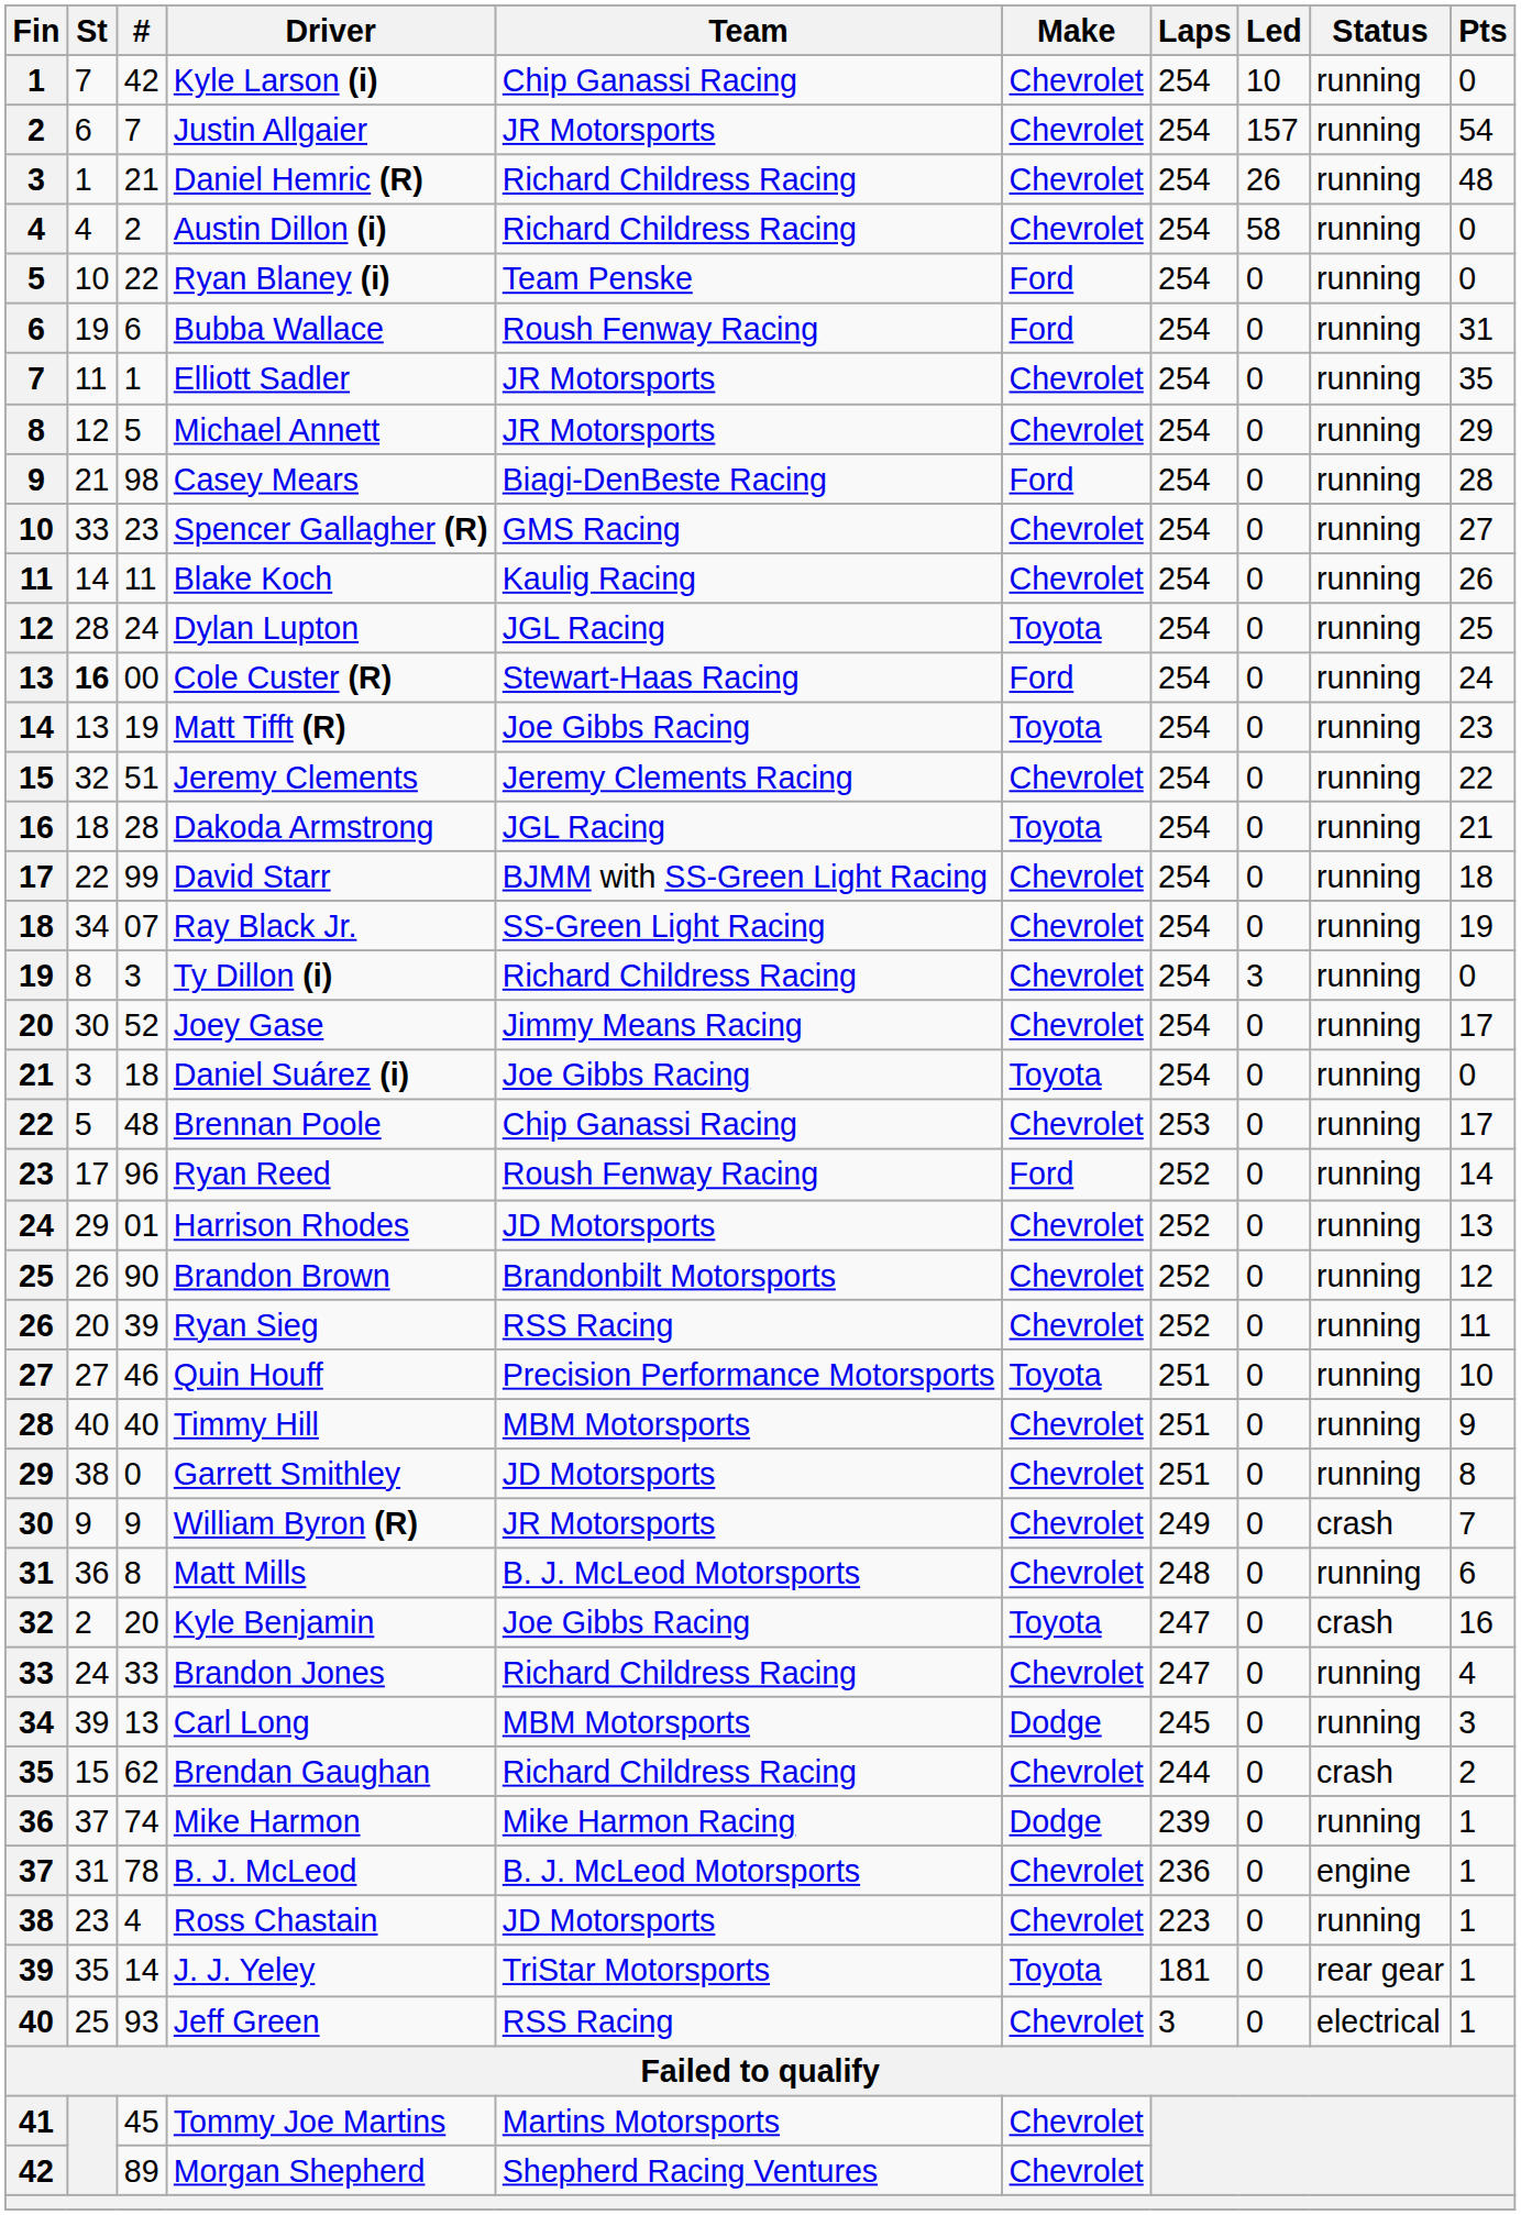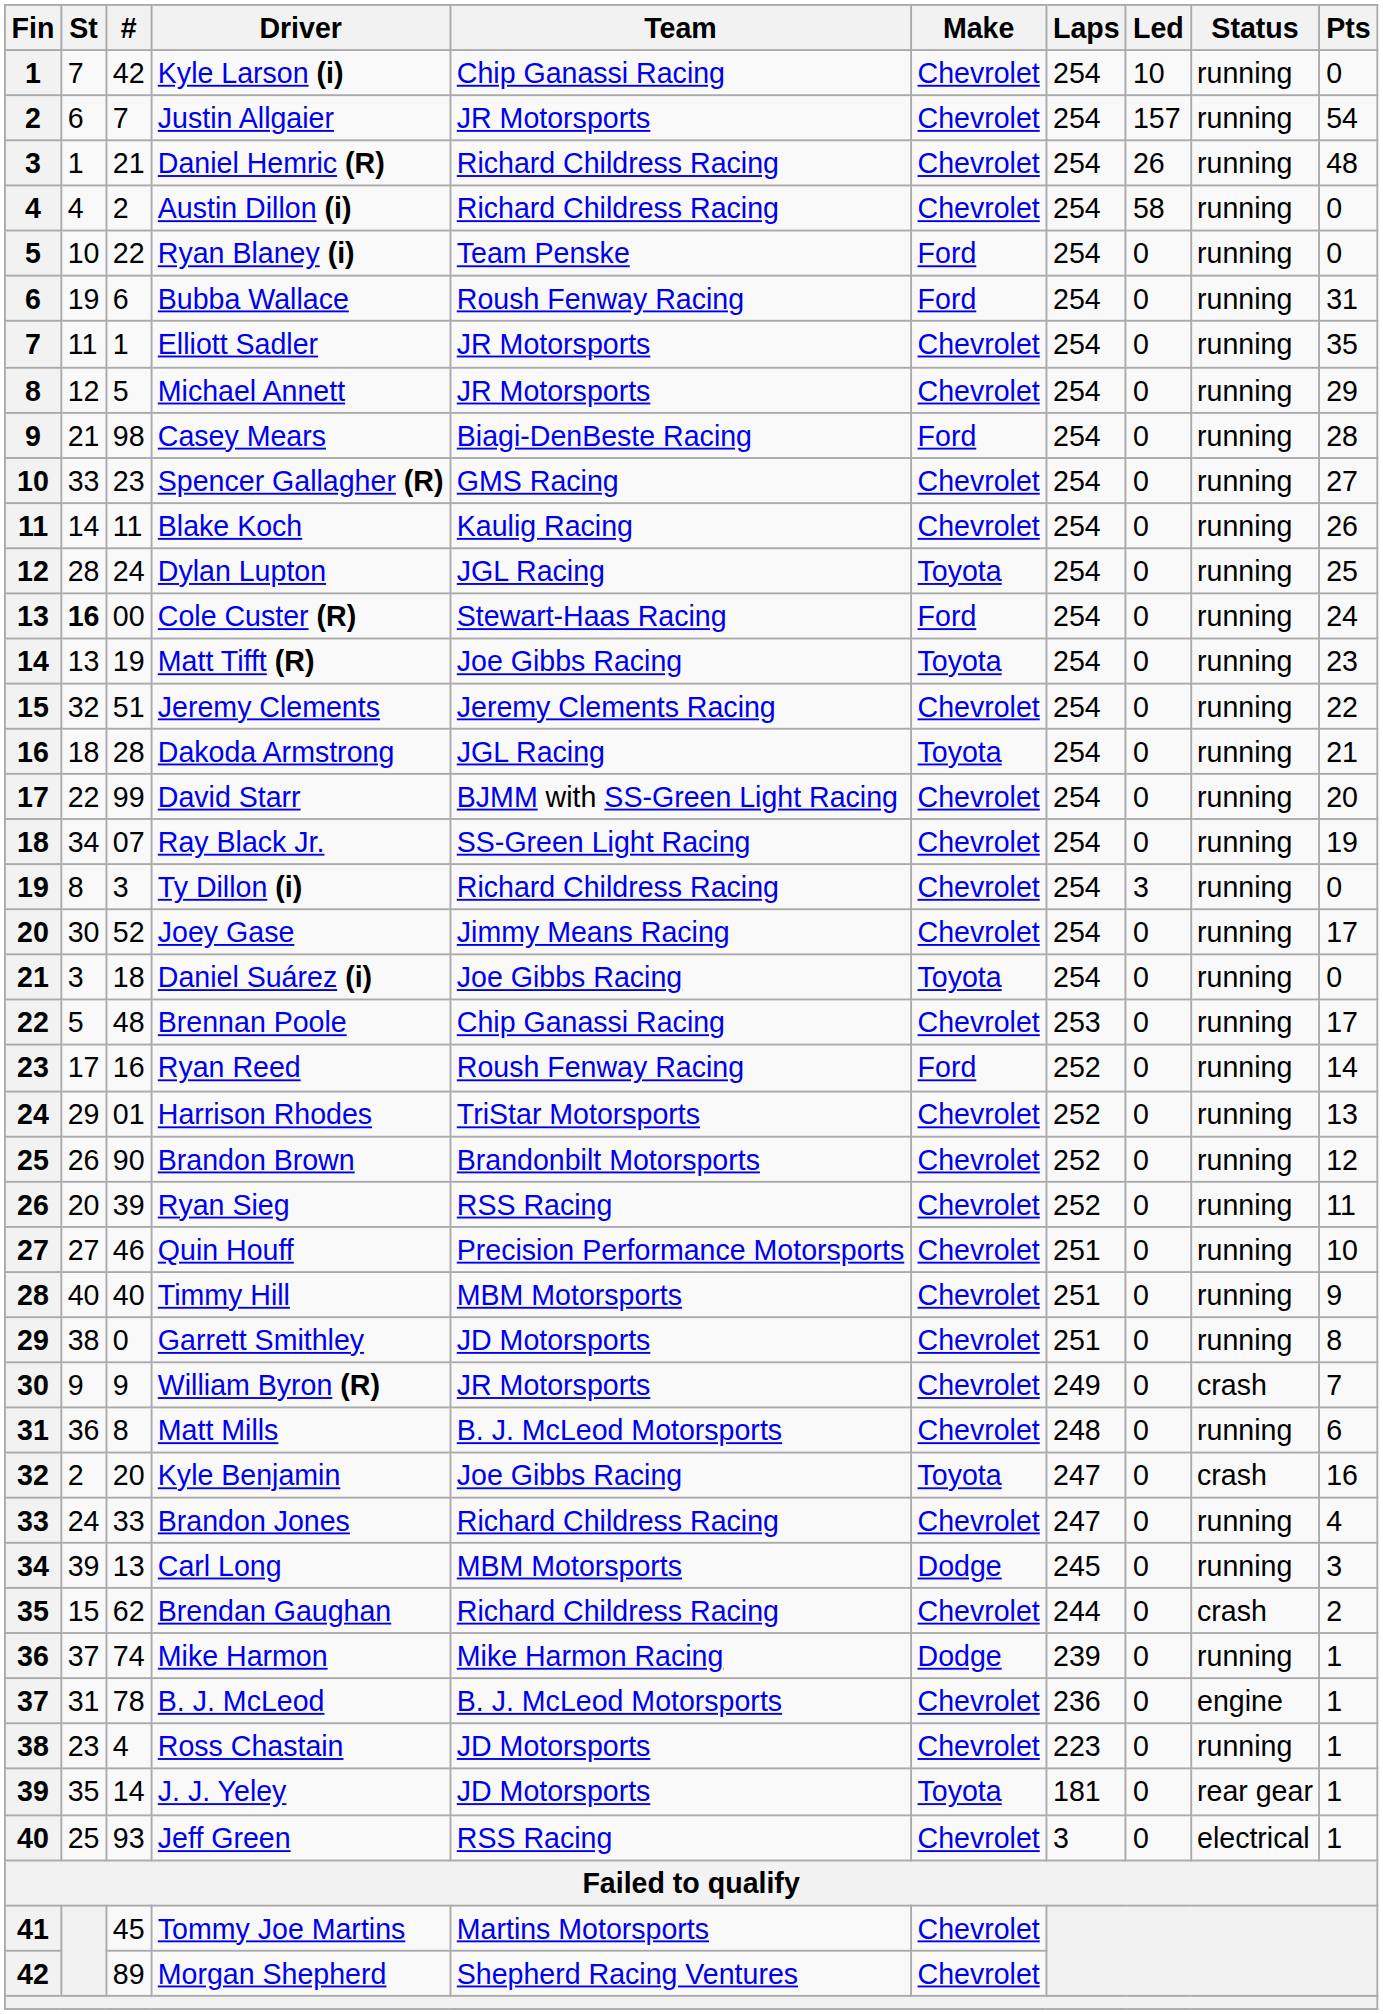 <table class="wikitable" style="font-size:95%">
 <tr>
 <th>Fin</th>
 <th>St</th>
 <th>#</th>
 <th>Driver</th>
 <th>Team</th>
 <th>Make</th>
 <th>Laps</th>
 <th>Led</th>
 <th>Status</th>
 <th>Pts</th>
 </tr>
 <tr>
 <th>1</th>
 <td>7</td>
 <td>42</td>
 <td><a href='#'>Kyle Larson</a> <strong>(i)</strong></td>
 <td><a href='#'>Chip Ganassi Racing</a></td>
 <td><a href='#'>Chevrolet</a></td>
 <td>254</td>
 <td>10</td>
 <td>running</td>
 <td>0</td>
 </tr>
 <tr>
 <th>2</th>
 <td>6</td>
 <td>7</td>
 <td><a href='#'>Justin Allgaier</a></td>
 <td><a href='#'>JR Motorsports</a></td>
 <td><a href='#'>Chevrolet</a></td>
 <td>254</td>
 <td>157</td>
 <td>running</td>
 <td>54</td>
 </tr>
 <tr>
 <th>3</th>
 <td>1</td>
 <td>21</td>
 <td><a href='#'>Daniel Hemric</a> <strong>(R)</strong></td>
 <td><a href='#'>Richard Childress Racing</a></td>
 <td><a href='#'>Chevrolet</a></td>
 <td>254</td>
 <td>26</td>
 <td>running</td>
 <td>48</td>
 </tr>
 <tr>
 <th>4</th>
 <td>4</td>
 <td>2</td>
 <td><a href='#'>Austin Dillon</a> <strong>(i)</strong></td>
 <td><a href='#'>Richard Childress Racing</a></td>
 <td><a href='#'>Chevrolet</a></td>
 <td>254</td>
 <td>58</td>
 <td>running</td>
 <td>0</td>
 </tr>
 <tr>
 <th>5</th>
 <td>10</td>
 <td>22</td>
 <td><a href='#'>Ryan Blaney</a> <strong>(i)</strong></td>
 <td><a href='#'>Team Penske</a></td>
 <td><a href='#'>Ford</a></td>
 <td>254</td>
 <td>0</td>
 <td>running</td>
 <td>0</td>
 </tr>
 <tr>
 <th>6</th>
 <td>19</td>
 <td>6</td>
 <td><a href='#'>Bubba Wallace</a></td>
 <td><a href='#'>Roush Fenway Racing</a></td>
 <td><a href='#'>Ford</a></td>
 <td>254</td>
 <td>0</td>
 <td>running</td>
 <td>31</td>
 </tr>
 <tr>
 <th>7</th>
 <td>11</td>
 <td>1</td>
 <td><a href='#'>Elliott Sadler</a></td>
 <td><a href='#'>JR Motorsports</a></td>
 <td><a href='#'>Chevrolet</a></td>
 <td>254</td>
 <td>0</td>
 <td>running</td>
 <td>35</td>
 </tr>
 <tr>
 <th>8</th>
 <td>12</td>
 <td>5</td>
 <td><a href='#'>Michael Annett</a></td>
 <td><a href='#'>JR Motorsports</a></td>
 <td><a href='#'>Chevrolet</a></td>
 <td>254</td>
 <td>0</td>
 <td>running</td>
 <td>29</td>
 </tr>
 <tr>
 <th>9</th>
 <td>21</td>
 <td>98</td>
 <td><a href='#'>Casey Mears</a></td>
 <td><a href='#'>Biagi-DenBeste Racing</a></td>
 <td><a href='#'>Ford</a></td>
 <td>254</td>
 <td>0</td>
 <td>running</td>
 <td>28</td>
 </tr>
 <tr>
 <th>10</th>
 <td>33</td>
 <td>23</td>
 <td><a href='#'>Spencer Gallagher</a> <strong>(R)</strong></td>
 <td><a href='#'>GMS Racing</a></td>
 <td><a href='#'>Chevrolet</a></td>
 <td>254</td>
 <td>0</td>
 <td>running</td>
 <td>27</td>
 </tr>
 <tr>
 <th>11</th>
 <td>14</td>
 <td>11</td>
 <td><a href='#'>Blake Koch</a></td>
 <td><a href='#'>Kaulig Racing</a></td>
 <td><a href='#'>Chevrolet</a></td>
 <td>254</td>
 <td>0</td>
 <td>running</td>
 <td>26</td>
 </tr>
 <tr>
 <th>12</th>
 <td>28</td>
 <td>24</td>
 <td><a href='#'>Dylan Lupton</a></td>
 <td><a href='#'>JGL Racing</a></td>
 <td><a href='#'>Toyota</a></td>
 <td>254</td>
 <td>0</td>
 <td>running</td>
 <td>25</td>
 </tr>
 <tr>
 <th>13</th>
 <td><strong>16</strong></td>
 <td>00</td>
 <td><a href='#'>Cole Custer</a> <strong>(R)</strong></td>
 <td><a href='#'>Stewart-Haas Racing</a></td>
 <td><a href='#'>Ford</a></td>
 <td>254</td>
 <td>0</td>
 <td>running</td>
 <td>24</td>
 </tr>
 <tr>
 <th>14</th>
 <td>13</td>
 <td>19</td>
 <td><a href='#'>Matt Tifft</a> <strong>(R)</strong></td>
 <td><a href='#'>Joe Gibbs Racing</a></td>
 <td><a href='#'>Toyota</a></td>
 <td>254</td>
 <td>0</td>
 <td>running</td>
 <td>23</td>
 </tr>
 <tr>
 <th>15</th>
 <td>32</td>
 <td>51</td>
 <td><a href='#'>Jeremy Clements</a></td>
 <td><a href='#'>Jeremy Clements Racing</a></td>
 <td><a href='#'>Chevrolet</a></td>
 <td>254</td>
 <td>0</td>
 <td>running</td>
 <td>22</td>
 </tr>
 <tr>
 <th>16</th>
 <td>18</td>
 <td>28</td>
 <td><a href='#'>Dakoda Armstrong</a></td>
 <td><a href='#'>JGL Racing</a></td>
 <td><a href='#'>Toyota</a></td>
 <td>254</td>
 <td>0</td>
 <td>running</td>
 <td>21</td>
 </tr>
 <tr>
 <th>17</th>
 <td>22</td>
 <td>99</td>
 <td><a href='#'>David Starr</a></td>
 <td><a href='#'>BJMM</a> with <a href='#'>SS-Green Light Racing</a></td>
 <td><a href='#'>Chevrolet</a></td>
 <td>254</td>
 <td>0</td>
 <td>running</td>
-<td>18</td>
+<td>20</td>
 </tr>
 <tr>
 <th>18</th>
 <td>34</td>
 <td>07</td>
 <td><a href='#'>Ray Black Jr.</a></td>
 <td><a href='#'>SS-Green Light Racing</a></td>
 <td><a href='#'>Chevrolet</a></td>
 <td>254</td>
 <td>0</td>
 <td>running</td>
 <td>19</td>
 </tr>
 <tr>
 <th>19</th>
 <td>8</td>
 <td>3</td>
 <td><a href='#'>Ty Dillon</a> <strong>(i)</strong></td>
 <td><a href='#'>Richard Childress Racing</a></td>
 <td><a href='#'>Chevrolet</a></td>
 <td>254</td>
 <td>3</td>
 <td>running</td>
 <td>0</td>
 </tr>
 <tr>
 <th>20</th>
 <td>30</td>
 <td>52</td>
 <td><a href='#'>Joey Gase</a></td>
 <td><a href='#'>Jimmy Means Racing</a></td>
 <td><a href='#'>Chevrolet</a></td>
 <td>254</td>
 <td>0</td>
 <td>running</td>
 <td>17</td>
 </tr>
 <tr>
 <th>21</th>
 <td>3</td>
 <td>18</td>
 <td><a href='#'>Daniel Suárez</a> <strong>(i)</strong></td>
 <td><a href='#'>Joe Gibbs Racing</a></td>
 <td><a href='#'>Toyota</a></td>
 <td>254</td>
 <td>0</td>
 <td>running</td>
 <td>0</td>
 </tr>
 <tr>
 <th>22</th>
 <td>5</td>
 <td>48</td>
 <td><a href='#'>Brennan Poole</a></td>
 <td><a href='#'>Chip Ganassi Racing</a></td>
 <td><a href='#'>Chevrolet</a></td>
 <td>253</td>
 <td>0</td>
 <td>running</td>
 <td>17</td>
 </tr>
 <tr>
 <th>23</th>
 <td>17</td>
-<td>96</td>
+<td>16</td>
 <td><a href='#'>Ryan Reed</a></td>
 <td><a href='#'>Roush Fenway Racing</a></td>
 <td><a href='#'>Ford</a></td>
 <td>252</td>
 <td>0</td>
 <td>running</td>
 <td>14</td>
 </tr>
 <tr>
 <th>24</th>
 <td>29</td>
 <td>01</td>
 <td><a href='#'>Harrison Rhodes</a></td>
-<td><a href='#'>JD Motorsports</a></td>
+<td><a href='#'>TriStar Motorsports</a></td>
 <td><a href='#'>Chevrolet</a></td>
 <td>252</td>
 <td>0</td>
 <td>running</td>
 <td>13</td>
 </tr>
 <tr>
 <th>25</th>
 <td>26</td>
 <td>90</td>
 <td><a href='#'>Brandon Brown</a></td>
 <td><a href='#'>Brandonbilt Motorsports</a></td>
 <td><a href='#'>Chevrolet</a></td>
 <td>252</td>
 <td>0</td>
 <td>running</td>
 <td>12</td>
 </tr>
 <tr>
 <th>26</th>
 <td>20</td>
 <td>39</td>
 <td><a href='#'>Ryan Sieg</a></td>
 <td><a href='#'>RSS Racing</a></td>
 <td><a href='#'>Chevrolet</a></td>
 <td>252</td>
 <td>0</td>
 <td>running</td>
 <td>11</td>
 </tr>
 <tr>
 <th>27</th>
 <td>27</td>
 <td>46</td>
 <td><a href='#'>Quin Houff</a></td>
 <td><a href='#'>Precision Performance Motorsports</a></td>
-<td><a href='#'>Toyota</a></td>
+<td><a href='#'>Chevrolet</a></td>
 <td>251</td>
 <td>0</td>
 <td>running</td>
 <td>10</td>
 </tr>
 <tr>
 <th>28</th>
 <td>40</td>
 <td>40</td>
 <td><a href='#'>Timmy Hill</a></td>
 <td><a href='#'>MBM Motorsports</a></td>
 <td><a href='#'>Chevrolet</a></td>
 <td>251</td>
 <td>0</td>
 <td>running</td>
 <td>9</td>
 </tr>
 <tr>
 <th>29</th>
 <td>38</td>
 <td>0</td>
 <td><a href='#'>Garrett Smithley</a></td>
 <td><a href='#'>JD Motorsports</a></td>
 <td><a href='#'>Chevrolet</a></td>
 <td>251</td>
 <td>0</td>
 <td>running</td>
 <td>8</td>
 </tr>
 <tr>
 <th>30</th>
 <td>9</td>
 <td>9</td>
 <td><a href='#'>William Byron</a> <strong>(R)</strong></td>
 <td><a href='#'>JR Motorsports</a></td>
 <td><a href='#'>Chevrolet</a></td>
 <td>249</td>
 <td>0</td>
 <td>crash</td>
 <td>7</td>
 </tr>
 <tr>
 <th>31</th>
 <td>36</td>
 <td>8</td>
 <td><a href='#'>Matt Mills</a></td>
 <td><a href='#'>B. J. McLeod Motorsports</a></td>
 <td><a href='#'>Chevrolet</a></td>
 <td>248</td>
 <td>0</td>
 <td>running</td>
 <td>6</td>
 </tr>
 <tr>
 <th>32</th>
 <td>2</td>
 <td>20</td>
 <td><a href='#'>Kyle Benjamin</a></td>
 <td><a href='#'>Joe Gibbs Racing</a></td>
 <td><a href='#'>Toyota</a></td>
 <td>247</td>
 <td>0</td>
 <td>crash</td>
 <td>16</td>
 </tr>
 <tr>
 <th>33</th>
 <td>24</td>
 <td>33</td>
 <td><a href='#'>Brandon Jones</a></td>
 <td><a href='#'>Richard Childress Racing</a></td>
 <td><a href='#'>Chevrolet</a></td>
 <td>247</td>
 <td>0</td>
 <td>running</td>
 <td>4</td>
 </tr>
 <tr>
 <th>34</th>
 <td>39</td>
 <td>13</td>
 <td><a href='#'>Carl Long</a></td>
 <td><a href='#'>MBM Motorsports</a></td>
 <td><a href='#'>Dodge</a></td>
 <td>245</td>
 <td>0</td>
 <td>running</td>
 <td>3</td>
 </tr>
 <tr>
 <th>35</th>
 <td>15</td>
 <td>62</td>
 <td><a href='#'>Brendan Gaughan</a></td>
 <td><a href='#'>Richard Childress Racing</a></td>
 <td><a href='#'>Chevrolet</a></td>
 <td>244</td>
 <td>0</td>
 <td>crash</td>
 <td>2</td>
 </tr>
 <tr>
 <th>36</th>
 <td>37</td>
 <td>74</td>
 <td><a href='#'>Mike Harmon</a></td>
 <td><a href='#'>Mike Harmon Racing</a></td>
 <td><a href='#'>Dodge</a></td>
 <td>239</td>
 <td>0</td>
 <td>running</td>
 <td>1</td>
 </tr>
 <tr>
 <th>37</th>
 <td>31</td>
 <td>78</td>
 <td><a href='#'>B. J. McLeod</a></td>
 <td><a href='#'>B. J. McLeod Motorsports</a></td>
 <td><a href='#'>Chevrolet</a></td>
 <td>236</td>
 <td>0</td>
 <td>engine</td>
 <td>1</td>
 </tr>
 <tr>
 <th>38</th>
 <td>23</td>
 <td>4</td>
 <td><a href='#'>Ross Chastain</a></td>
 <td><a href='#'>JD Motorsports</a></td>
 <td><a href='#'>Chevrolet</a></td>
 <td>223</td>
 <td>0</td>
 <td>running</td>
 <td>1</td>
 </tr>
 <tr>
 <th>39</th>
 <td>35</td>
 <td>14</td>
 <td><a href='#'>J. J. Yeley</a></td>
-<td><a href='#'>TriStar Motorsports</a></td>
+<td><a href='#'>JD Motorsports</a></td>
 <td><a href='#'>Toyota</a></td>
 <td>181</td>
 <td>0</td>
 <td>rear gear</td>
 <td>1</td>
 </tr>
 <tr>
 <th>40</th>
 <td>25</td>
 <td>93</td>
 <td><a href='#'>Jeff Green</a></td>
 <td><a href='#'>RSS Racing</a></td>
 <td><a href='#'>Chevrolet</a></td>
 <td>3</td>
 <td>0</td>
 <td>electrical</td>
 <td>1</td>
 </tr>
 <tr>
 <th colspan="10">Failed to qualify</th>
 </tr>
 <tr>
 <th>41</th>
 <th rowspan="2"></th>
 <td>45</td>
 <td><a href='#'>Tommy Joe Martins</a></td>
 <td><a href='#'>Martins Motorsports</a></td>
 <td><a href='#'>Chevrolet</a></td>
 <th colspan="4" rowspan="2"></th>
 </tr>
 <tr>
 <th>42</th>
 <td>89</td>
 <td><a href='#'>Morgan Shepherd</a></td>
 <td><a href='#'>Shepherd Racing Ventures</a></td>
 <td><a href='#'>Chevrolet</a></td>
 </tr>
 <tr>
 <th colspan="10"></th>
 </tr>
 </table>
